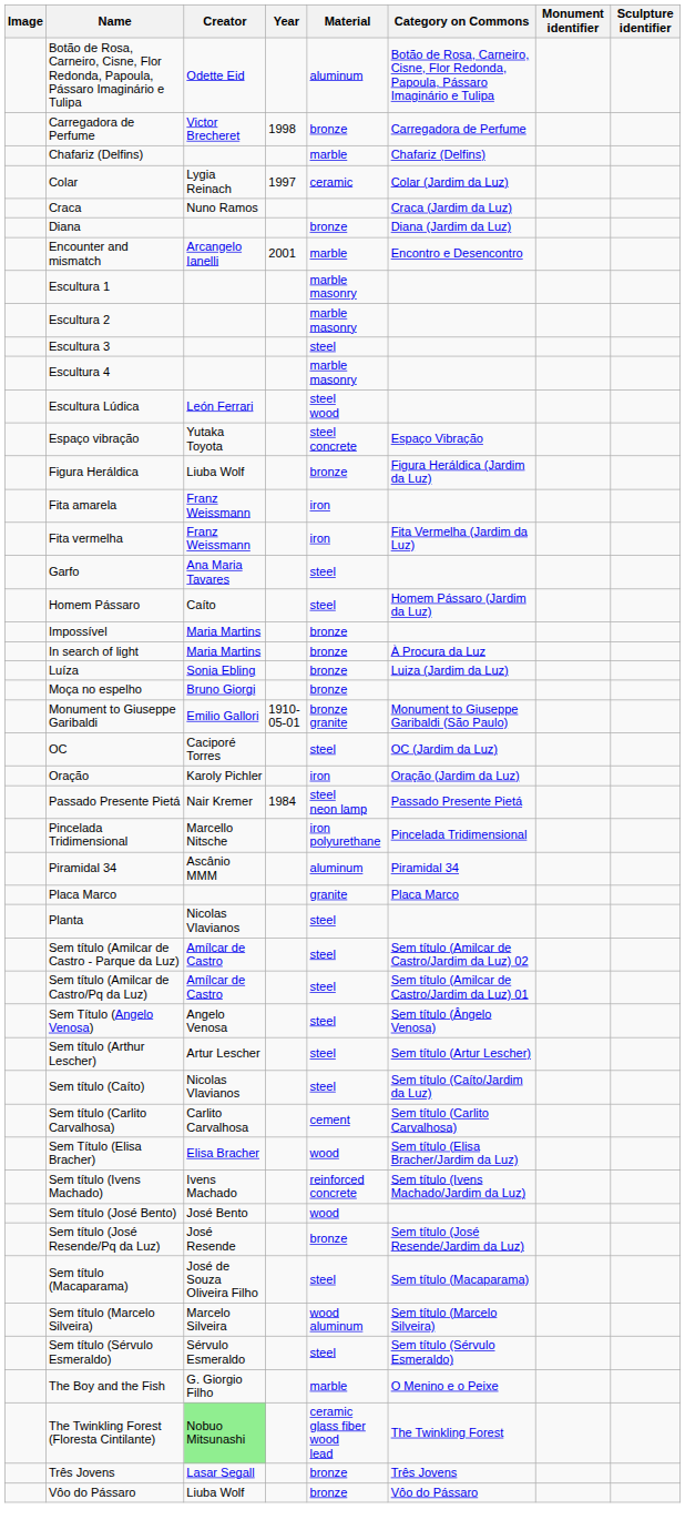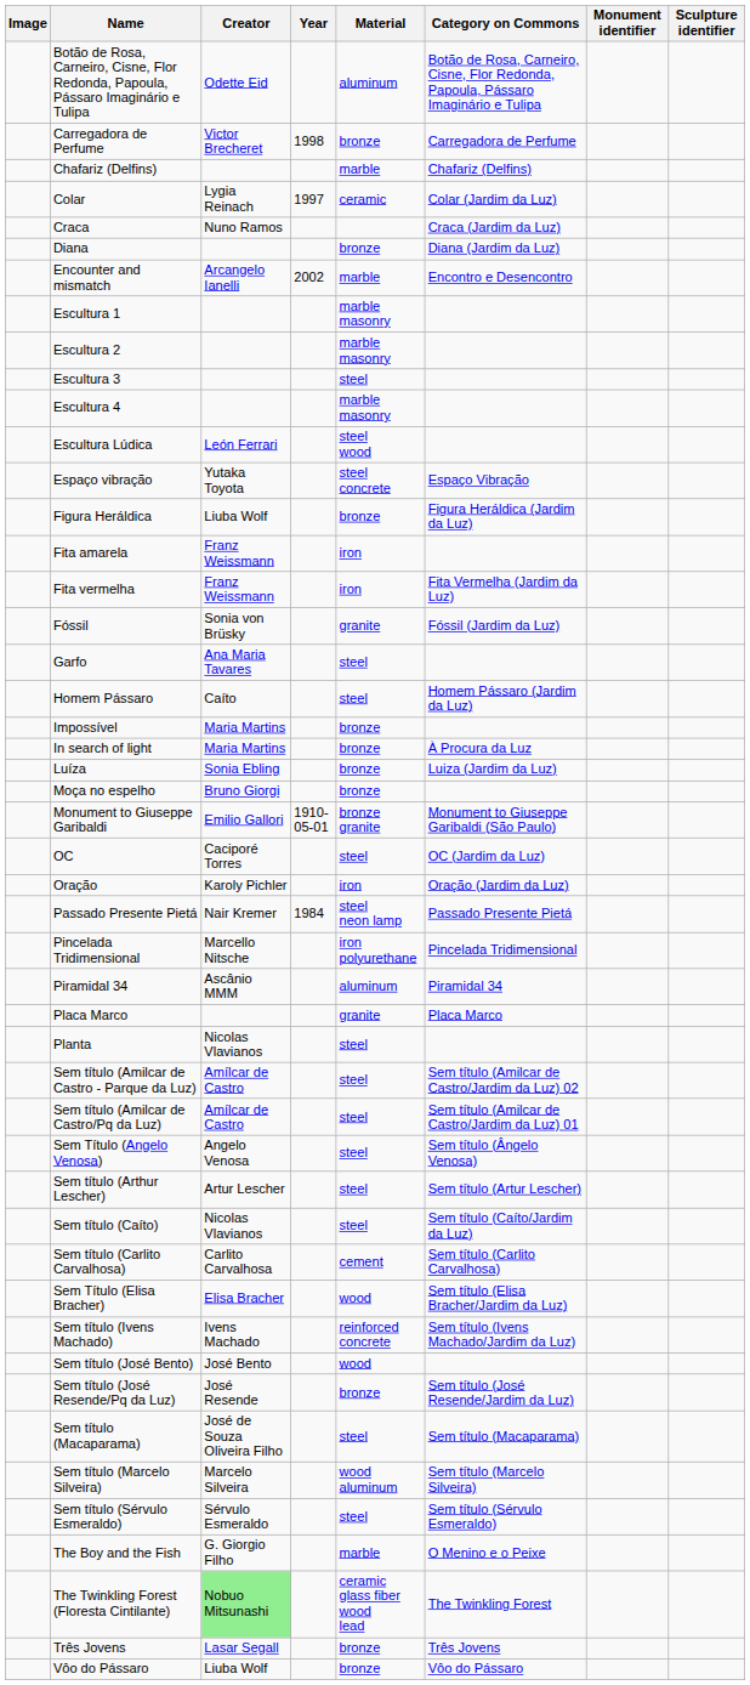 <table class='wikitable sortable' style="width:100%">
 <tr>
 <th>Image</th>
 <th>Name</th>
 <th>Creator</th>
 <th>Year</th>
 <th>Material</th>
 <th>Category on Commons</th>
 <th>Monument identifier</th>
 <th>Sculpture identifier</th>
 </tr>
 <tr>
 <td></td>
 <td>Botão de Rosa, Carneiro, Cisne, Flor Redonda, Papoula, Pássaro Imaginário e Tulipa</td>
 <td><a href='#'>Odette Eid</a></td>
 <td></td>
 <td><a href='#'>aluminum</a></td>
 <td><a href='#'>Botão de Rosa, Carneiro, Cisne, Flor Redonda, Papoula, Pássaro Imaginário e Tulipa</a></td>
 <td> </td>
 <td></td>
 </tr>
 <tr>
 <td></td>
 <td>Carregadora de Perfume</td>
 <td><a href='#'>Victor Brecheret</a></td>
 <td>1998</td>
 <td><a href='#'>bronze</a></td>
 <td><a href='#'>Carregadora de Perfume</a></td>
 <td> </td>
 <td></td>
 </tr>
 <tr>
 <td></td>
 <td>Chafariz (Delfins)</td>
 <td></td>
 <td></td>
 <td><a href='#'>marble</a></td>
 <td><a href='#'>Chafariz (Delfins)</a></td>
 <td> </td>
 <td></td>
 </tr>
 <tr>
 <td></td>
 <td>Colar</td>
 <td>Lygia Reinach</td>
 <td>1997</td>
 <td><a href='#'>ceramic</a></td>
 <td><a href='#'>Colar (Jardim da Luz)</a></td>
 <td> </td>
 <td></td>
 </tr>
 <tr>
 <td></td>
 <td>Craca</td>
 <td>Nuno Ramos</td>
 <td></td>
 <td></td>
 <td><a href='#'>Craca (Jardim da Luz)</a></td>
 <td> </td>
 <td></td>
 </tr>
 <tr>
 <td></td>
 <td>Diana</td>
 <td></td>
 <td></td>
 <td><a href='#'>bronze</a></td>
 <td><a href='#'>Diana (Jardim da Luz)</a></td>
 <td> </td>
 <td></td>
 </tr>
 <tr>
 <td></td>
 <td>Encounter and mismatch</td>
 <td><a href='#'>Arcangelo Ianelli</a></td>
-<td>2001</td>
+<td>2002</td>
 <td><a href='#'>marble</a></td>
 <td><a href='#'>Encontro e Desencontro</a></td>
 <td></td>
 <td></td>
 </tr>
 <tr>
 <td></td>
 <td>Escultura 1</td>
 <td></td>
 <td></td>
 <td><a href='#'>marble</a><br><a href='#'>masonry</a></td>
 <td></td>
 <td> </td>
 <td></td>
 </tr>
 <tr>
 <td></td>
 <td>Escultura 2</td>
 <td></td>
 <td></td>
 <td><a href='#'>marble</a><br><a href='#'>masonry</a></td>
 <td></td>
 <td> </td>
 <td></td>
 </tr>
 <tr>
 <td></td>
 <td>Escultura 3</td>
 <td></td>
 <td></td>
 <td><a href='#'>steel</a></td>
 <td></td>
 <td> </td>
 <td></td>
 </tr>
 <tr>
 <td></td>
 <td>Escultura 4</td>
 <td></td>
 <td></td>
 <td><a href='#'>marble</a><br><a href='#'>masonry</a></td>
 <td></td>
 <td></td>
 <td></td>
 </tr>
 <tr>
 <td></td>
 <td>Escultura Lúdica</td>
 <td><a href='#'>León Ferrari</a></td>
 <td></td>
 <td><a href='#'>steel</a><br><a href='#'>wood</a></td>
 <td></td>
 <td> </td>
 <td></td>
 </tr>
 <tr>
 <td></td>
 <td>Espaço vibração</td>
 <td>Yutaka Toyota</td>
 <td></td>
 <td><a href='#'>steel</a><br><a href='#'>concrete</a></td>
 <td><a href='#'>Espaço Vibração</a></td>
 <td> </td>
 <td></td>
 </tr>
 <tr>
 <td></td>
 <td>Figura Heráldica</td>
 <td>Liuba Wolf</td>
 <td></td>
 <td><a href='#'>bronze</a></td>
 <td><a href='#'>Figura Heráldica (Jardim da Luz)</a></td>
 <td> </td>
 <td></td>
 </tr>
 <tr>
 <td></td>
 <td>Fita amarela</td>
 <td><a href='#'>Franz Weissmann</a></td>
 <td></td>
 <td><a href='#'>iron</a></td>
 <td></td>
 <td> </td>
 <td></td>
 </tr>
 <tr>
 <td></td>
 <td>Fita vermelha</td>
 <td><a href='#'>Franz Weissmann</a></td>
 <td></td>
 <td><a href='#'>iron</a></td>
 <td><a href='#'>Fita Vermelha (Jardim da Luz)</a></td>
+<td> </td>
+<td></td>
+</tr>
+<tr>
+<td></td>
+<td>Fóssil</td>
+<td>Sonia von Brüsky</td>
+<td></td>
+<td><a href='#'>granite</a></td>
+<td><a href='#'>Fóssil (Jardim da Luz)</a></td>
 <td> </td>
 <td></td>
 </tr>
 <tr>
 <td></td>
 <td>Garfo</td>
 <td><a href='#'>Ana Maria Tavares</a></td>
 <td></td>
 <td><a href='#'>steel</a></td>
 <td></td>
 <td> </td>
 <td></td>
 </tr>
 <tr>
 <td></td>
 <td>Homem Pássaro</td>
 <td>Caíto</td>
 <td></td>
 <td><a href='#'>steel</a></td>
 <td><a href='#'>Homem Pássaro (Jardim da Luz)</a></td>
 <td> </td>
 <td></td>
 </tr>
 <tr>
 <td></td>
 <td>Impossível</td>
 <td><a href='#'>Maria Martins</a></td>
 <td></td>
 <td><a href='#'>bronze</a></td>
 <td></td>
 <td> </td>
 <td></td>
 </tr>
 <tr>
 <td></td>
 <td>In search of light</td>
 <td><a href='#'>Maria Martins</a></td>
 <td></td>
 <td><a href='#'>bronze</a></td>
 <td><a href='#'>À Procura da Luz</a></td>
 <td> </td>
 <td></td>
 </tr>
 <tr>
 <td></td>
 <td>Luíza</td>
 <td><a href='#'>Sonia Ebling</a></td>
 <td></td>
 <td><a href='#'>bronze</a></td>
 <td><a href='#'>Luiza (Jardim da Luz)</a></td>
 <td> </td>
 <td></td>
 </tr>
 <tr>
 <td></td>
 <td>Moça no espelho</td>
 <td><a href='#'>Bruno Giorgi</a></td>
 <td></td>
 <td><a href='#'>bronze</a></td>
 <td></td>
 <td> </td>
 <td></td>
 </tr>
 <tr>
 <td></td>
 <td>Monument to Giuseppe Garibaldi</td>
 <td><a href='#'>Emilio Gallori</a></td>
 <td>1910-05-01</td>
 <td><a href='#'>bronze</a><br><a href='#'>granite</a></td>
 <td><a href='#'>Monument to Giuseppe Garibaldi (São Paulo)</a></td>
 <td> </td>
 <td></td>
 </tr>
 <tr>
 <td></td>
 <td>OC</td>
 <td>Caciporé Torres</td>
 <td></td>
 <td><a href='#'>steel</a></td>
 <td><a href='#'>OC (Jardim da Luz)</a></td>
 <td> </td>
 <td></td>
 </tr>
 <tr>
 <td></td>
 <td>Oração</td>
 <td>Karoly Pichler</td>
 <td></td>
 <td><a href='#'>iron</a></td>
 <td><a href='#'>Oração (Jardim da Luz)</a></td>
 <td> </td>
 <td></td>
 </tr>
 <tr>
 <td></td>
 <td>Passado Presente Pietá</td>
 <td>Nair Kremer</td>
 <td>1984</td>
 <td><a href='#'>steel</a><br><a href='#'>neon lamp</a></td>
 <td><a href='#'>Passado Presente Pietá</a></td>
 <td> </td>
 <td></td>
 </tr>
 <tr>
 <td></td>
 <td>Pincelada Tridimensional</td>
 <td>Marcello Nitsche</td>
 <td></td>
 <td><a href='#'>iron</a><br><a href='#'>polyurethane</a></td>
 <td><a href='#'>Pincelada Tridimensional</a></td>
 <td> </td>
 <td></td>
 </tr>
 <tr>
 <td></td>
 <td>Piramidal 34</td>
 <td>Ascânio MMM</td>
 <td></td>
 <td><a href='#'>aluminum</a></td>
 <td><a href='#'>Piramidal 34</a></td>
 <td> </td>
 <td></td>
 </tr>
 <tr>
 <td></td>
 <td>Placa Marco</td>
 <td></td>
 <td></td>
 <td><a href='#'>granite</a></td>
 <td><a href='#'>Placa Marco</a></td>
 <td> </td>
 <td></td>
 </tr>
 <tr>
 <td></td>
 <td>Planta</td>
 <td>Nicolas Vlavianos</td>
 <td></td>
 <td><a href='#'>steel</a></td>
 <td></td>
 <td> </td>
 <td></td>
 </tr>
 <tr>
 <td></td>
 <td>Sem título (Amilcar de Castro - Parque da Luz)</td>
 <td><a href='#'>Amílcar de Castro</a></td>
 <td></td>
 <td><a href='#'>steel</a></td>
 <td><a href='#'>Sem título (Amilcar de Castro/Jardim da Luz) 02</a></td>
 <td> </td>
 <td></td>
 </tr>
 <tr>
 <td></td>
 <td>Sem título (Amilcar de Castro/Pq da Luz)</td>
 <td><a href='#'>Amílcar de Castro</a></td>
 <td></td>
 <td><a href='#'>steel</a></td>
 <td><a href='#'>Sem título (Amilcar de Castro/Jardim da Luz) 01</a></td>
 <td> </td>
 <td></td>
 </tr>
 <tr>
 <td></td>
 <td>Sem Título (<a href='#'>Angelo Venosa</a>)</td>
 <td>Angelo Venosa</td>
 <td></td>
 <td><a href='#'>steel</a></td>
 <td><a href='#'>Sem título (Ângelo Venosa)</a></td>
 <td> </td>
 <td></td>
 </tr>
 <tr>
 <td></td>
 <td>Sem título (Arthur Lescher)</td>
 <td>Artur Lescher</td>
 <td></td>
 <td><a href='#'>steel</a></td>
 <td><a href='#'>Sem título (Artur Lescher)</a></td>
 <td> </td>
 <td></td>
 </tr>
 <tr>
 <td></td>
 <td>Sem título (Caíto)</td>
 <td>Nicolas Vlavianos</td>
 <td></td>
 <td><a href='#'>steel</a></td>
 <td><a href='#'>Sem título (Caíto/Jardim da Luz)</a></td>
 <td> </td>
 <td></td>
 </tr>
 <tr>
 <td></td>
 <td>Sem título (Carlito Carvalhosa)</td>
 <td>Carlito Carvalhosa</td>
 <td></td>
 <td><a href='#'>cement</a></td>
 <td><a href='#'>Sem título (Carlito Carvalhosa)</a></td>
 <td> </td>
 <td></td>
 </tr>
 <tr>
 <td></td>
 <td>Sem Título (Elisa Bracher)</td>
 <td><a href='#'>Elisa Bracher</a></td>
 <td></td>
 <td><a href='#'>wood</a></td>
 <td><a href='#'>Sem título (Elisa Bracher/Jardim da Luz)</a></td>
 <td> </td>
 <td></td>
 </tr>
 <tr>
 <td></td>
 <td>Sem título (Ivens Machado)</td>
 <td>Ivens Machado</td>
 <td></td>
 <td><a href='#'>reinforced concrete</a></td>
 <td><a href='#'>Sem título (Ivens Machado/Jardim da Luz)</a></td>
 <td> </td>
 <td></td>
 </tr>
 <tr>
 <td></td>
 <td>Sem título (José Bento)</td>
 <td>José Bento</td>
 <td></td>
 <td><a href='#'>wood</a></td>
 <td></td>
 <td> </td>
 <td></td>
 </tr>
 <tr>
 <td></td>
 <td>Sem título (José Resende/Pq da Luz)</td>
 <td>José Resende</td>
 <td></td>
 <td><a href='#'>bronze</a></td>
 <td><a href='#'>Sem título (José Resende/Jardim da Luz)</a></td>
 <td> </td>
 <td></td>
 </tr>
 <tr>
 <td></td>
 <td>Sem título (Macaparama)</td>
 <td>José de Souza Oliveira Filho</td>
 <td></td>
 <td><a href='#'>steel</a></td>
 <td><a href='#'>Sem título (Macaparama)</a></td>
 <td> </td>
 <td></td>
 </tr>
 <tr>
 <td></td>
 <td>Sem título (Marcelo Silveira)</td>
 <td>Marcelo Silveira</td>
 <td></td>
 <td><a href='#'>wood</a><br><a href='#'>aluminum</a></td>
 <td><a href='#'>Sem título (Marcelo Silveira)</a></td>
 <td> </td>
 <td></td>
 </tr>
 <tr>
 <td></td>
 <td>Sem título (Sérvulo Esmeraldo)</td>
 <td>Sérvulo Esmeraldo</td>
 <td></td>
 <td><a href='#'>steel</a></td>
 <td><a href='#'>Sem título (Sérvulo Esmeraldo)</a></td>
 <td> </td>
 <td></td>
 </tr>
 <tr>
 <td></td>
 <td>The Boy and the Fish</td>
 <td>G. Giorgio Filho</td>
 <td></td>
 <td><a href='#'>marble</a></td>
 <td><a href='#'>O Menino e o Peixe</a></td>
 <td> </td>
 <td> </td>
 </tr>
 <tr>
 <td></td>
 <td>The Twinkling Forest (Floresta Cintilante)</td>
 <td style="background: lightgreen;">Nobuo Mitsunashi</td>
 <td></td>
 <td><a href='#'>ceramic</a><br><a href='#'>glass fiber</a><br><a href='#'>wood</a><br><a href='#'>lead</a></td>
 <td><a href='#'>The Twinkling Forest</a></td>
 <td> </td>
 <td></td>
 </tr>
 <tr>
 <td></td>
 <td>Três Jovens</td>
 <td><a href='#'>Lasar Segall</a></td>
 <td></td>
 <td><a href='#'>bronze</a></td>
 <td><a href='#'>Três Jovens</a></td>
 <td> </td>
 <td></td>
 </tr>
 <tr>
 <td></td>
 <td>Vôo do Pássaro</td>
 <td>Liuba Wolf</td>
 <td></td>
 <td><a href='#'>bronze</a></td>
 <td><a href='#'>Vôo do Pássaro</a></td>
 <td> </td>
 <td></td>
 </tr>
 </table>
